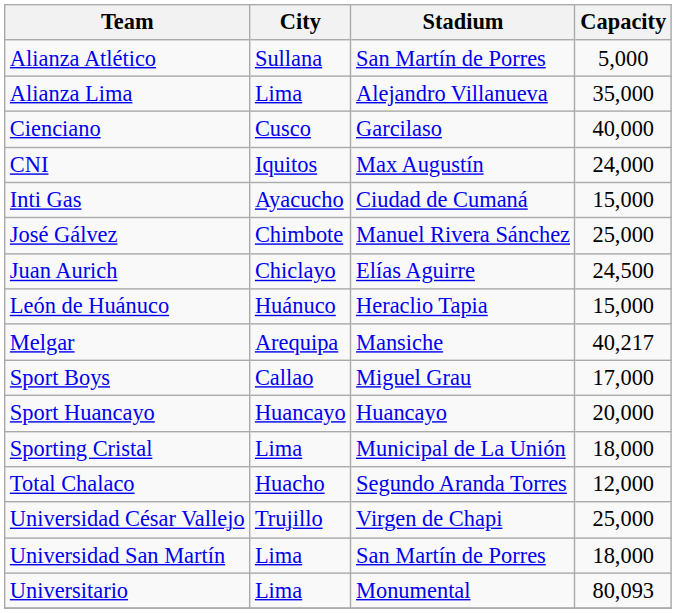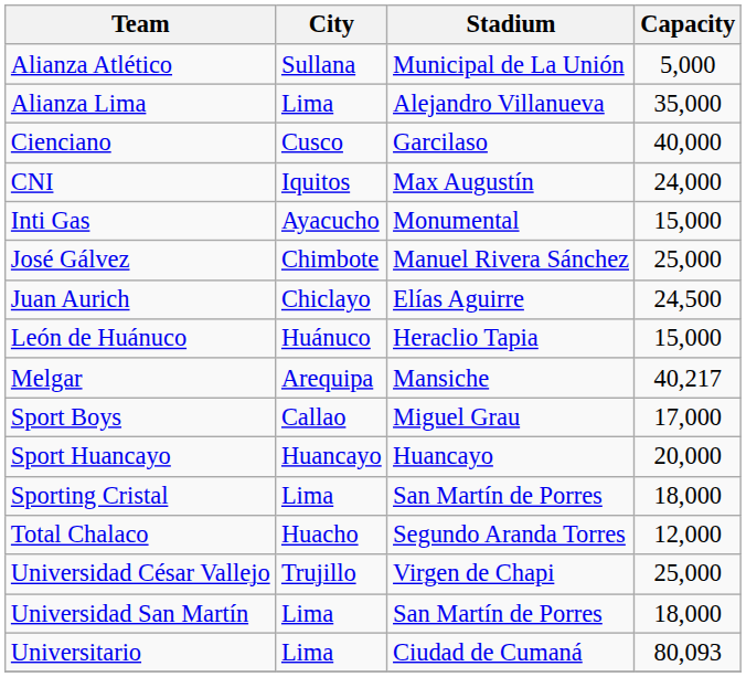 <table class="wikitable sortable">
 <tr>
 <th>Team</th>
 <th>City</th>
 <th>Stadium</th>
 <th>Capacity</th>
 </tr>
 <tr>
 <td><a href='#'>Alianza Atlético</a></td>
 <td><a href='#'>Sullana</a></td>
-<td><a href='#'>San Martín de Porres</a></td>
+<td><a href='#'>Municipal de La Unión</a></td>
 <td align="center">5,000</td>
 </tr>
 <tr>
 <td><a href='#'>Alianza Lima</a></td>
 <td><a href='#'>Lima</a></td>
 <td><a href='#'>Alejandro Villanueva</a></td>
 <td align="center">35,000</td>
 </tr>
 <tr>
 <td><a href='#'>Cienciano</a></td>
 <td><a href='#'>Cusco</a></td>
 <td><a href='#'>Garcilaso</a></td>
 <td align="center">40,000</td>
 </tr>
 <tr>
 <td><a href='#'>CNI</a></td>
 <td><a href='#'>Iquitos</a></td>
 <td><a href='#'>Max Augustín</a></td>
 <td align="center">24,000</td>
 </tr>
 <tr>
 <td><a href='#'>Inti Gas</a></td>
 <td><a href='#'>Ayacucho</a></td>
-<td><a href='#'>Ciudad de Cumaná</a></td>
+<td><a href='#'>Monumental</a></td>
 <td align="center">15,000</td>
 </tr>
 <tr>
 <td><a href='#'>José Gálvez</a></td>
 <td><a href='#'>Chimbote</a></td>
 <td><a href='#'>Manuel Rivera Sánchez</a></td>
 <td align="center">25,000</td>
 </tr>
 <tr>
 <td><a href='#'>Juan Aurich</a></td>
 <td><a href='#'>Chiclayo</a></td>
 <td><a href='#'>Elías Aguirre</a></td>
 <td align="center">24,500</td>
 </tr>
 <tr>
 <td><a href='#'>León de Huánuco</a></td>
 <td><a href='#'>Huánuco</a></td>
 <td><a href='#'>Heraclio Tapia</a></td>
 <td align="center">15,000</td>
 </tr>
 <tr>
 <td><a href='#'>Melgar</a></td>
 <td><a href='#'>Arequipa</a></td>
 <td><a href='#'>Mansiche</a></td>
 <td align="center">40,217</td>
 </tr>
 <tr>
 <td><a href='#'>Sport Boys</a></td>
 <td><a href='#'>Callao</a></td>
 <td><a href='#'>Miguel Grau</a></td>
 <td align="center">17,000</td>
 </tr>
 <tr>
 <td><a href='#'>Sport Huancayo</a></td>
 <td><a href='#'>Huancayo</a></td>
 <td><a href='#'>Huancayo</a></td>
 <td align="center">20,000</td>
 </tr>
 <tr>
 <td><a href='#'>Sporting Cristal</a></td>
 <td><a href='#'>Lima</a></td>
-<td><a href='#'>Municipal de La Unión</a></td>
+<td><a href='#'>San Martín de Porres</a></td>
 <td align="center">18,000</td>
 </tr>
 <tr>
 <td><a href='#'>Total Chalaco</a></td>
 <td><a href='#'>Huacho</a></td>
 <td><a href='#'>Segundo Aranda Torres</a></td>
 <td align="center">12,000</td>
 </tr>
 <tr>
 <td><a href='#'>Universidad César Vallejo</a></td>
 <td><a href='#'>Trujillo</a></td>
 <td><a href='#'>Virgen de Chapi</a></td>
 <td align="center">25,000</td>
 </tr>
 <tr>
 <td><a href='#'>Universidad San Martín</a></td>
 <td><a href='#'>Lima</a></td>
 <td><a href='#'>San Martín de Porres</a></td>
 <td align="center">18,000</td>
 </tr>
 <tr>
 <td><a href='#'>Universitario</a></td>
 <td><a href='#'>Lima</a></td>
-<td><a href='#'>Monumental</a></td>
+<td><a href='#'>Ciudad de Cumaná</a></td>
 <td align="center">80,093</td>
 </tr>
 <tr>
 </tr>
 </table>
